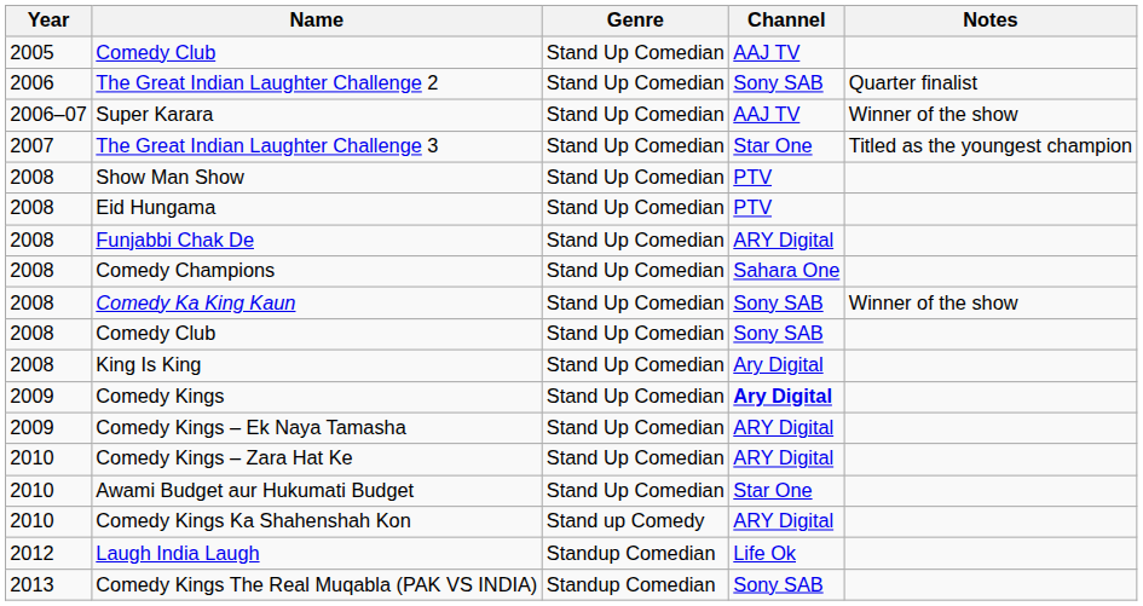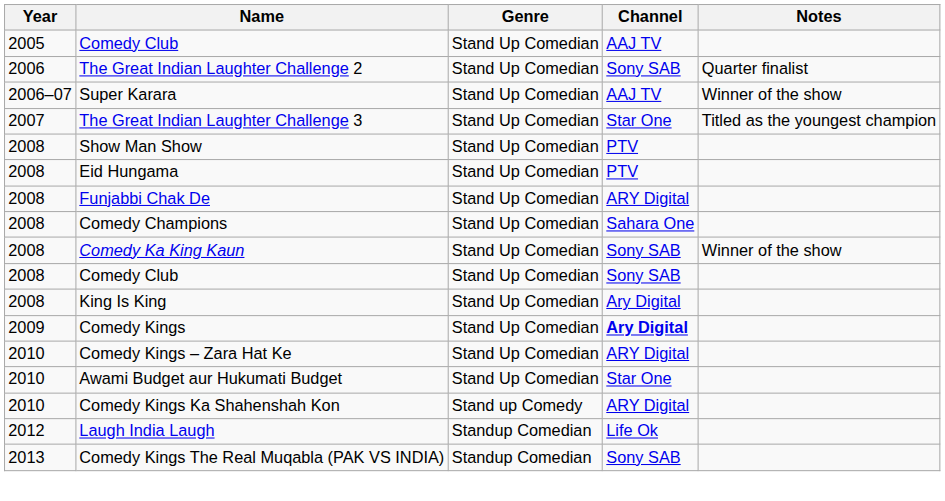 <table class="wikitable">
 <tr>
 <th>Year</th>
 <th>Name</th>
 <th>Genre</th>
 <th>Channel</th>
 <th>Notes</th>
 </tr>
 <tr>
 <td>2005</td>
 <td><a href='#'>Comedy Club</a></td>
 <td>Stand Up Comedian</td>
 <td><a href='#'>AAJ TV</a></td>
 <td></td>
 </tr>
 <tr>
 <td>2006</td>
 <td><a href='#'>The Great Indian Laughter Challenge</a> 2</td>
 <td>Stand Up Comedian</td>
 <td><a href='#'>Sony SAB</a></td>
 <td>Quarter finalist</td>
 </tr>
 <tr>
 <td>2006–07</td>
 <td>Super Karara</td>
 <td>Stand Up Comedian</td>
 <td><a href='#'>AAJ TV</a></td>
 <td>Winner of the show</td>
 </tr>
 <tr>
 <td>2007</td>
 <td><a href='#'>The Great Indian Laughter Challenge</a> 3</td>
 <td>Stand Up Comedian</td>
 <td><a href='#'>Star One</a></td>
 <td>Titled as the youngest champion</td>
 </tr>
 <tr>
 <td>2008</td>
 <td>Show Man Show</td>
 <td>Stand Up Comedian</td>
 <td><a href='#'>PTV</a></td>
 <td></td>
 </tr>
 <tr>
 <td>2008</td>
 <td>Eid Hungama</td>
 <td>Stand Up Comedian</td>
 <td><a href='#'>PTV</a></td>
 <td></td>
 </tr>
 <tr>
 <td>2008</td>
 <td><a href='#'>Funjabbi Chak De</a></td>
 <td>Stand Up Comedian</td>
 <td><a href='#'>ARY Digital</a></td>
 <td></td>
 </tr>
 <tr>
 <td>2008</td>
 <td>Comedy Champions</td>
 <td>Stand Up Comedian</td>
 <td><a href='#'>Sahara One</a></td>
 <td></td>
 </tr>
 <tr>
 <td>2008</td>
 <td><em><a href='#'>Comedy Ka King Kaun</a></em> </td>
 <td>Stand Up Comedian</td>
 <td><a href='#'>Sony SAB</a></td>
 <td>Winner of the show </td>
 </tr>
 <tr>
 <td>2008</td>
 <td>Comedy Club</td>
 <td>Stand Up Comedian</td>
 <td><a href='#'>Sony SAB</a></td>
 <td></td>
 </tr>
 <tr>
 <td>2008</td>
 <td>King Is King</td>
 <td>Stand Up Comedian</td>
 <td><a href='#'>Ary Digital</a></td>
 <td></td>
 </tr>
 <tr>
 <td>2009</td>
 <td>Comedy Kings</td>
 <td>Stand Up Comedian</td>
 <td><strong><a href='#'>Ary Digital</a></strong></td>
 <td></td>
 </tr>
 <tr>
-<td>2009</td>
-<td>Comedy Kings – Ek Naya Tamasha</td>
-<td>Stand Up Comedian</td>
-<td><a href='#'>ARY Digital</a></td>
-<td></td>
-</tr>
-<tr>
 <td>2010</td>
 <td>Comedy Kings – Zara Hat Ke</td>
 <td>Stand Up Comedian</td>
 <td><a href='#'>ARY Digital</a></td>
 <td></td>
 </tr>
 <tr>
 <td>2010</td>
 <td>Awami Budget aur Hukumati Budget</td>
 <td>Stand Up Comedian</td>
 <td><a href='#'>Star One</a></td>
 <td></td>
 </tr>
 <tr>
 <td>2010</td>
 <td>Comedy Kings Ka Shahenshah Kon</td>
 <td>Stand up Comedy</td>
 <td><a href='#'>ARY Digital</a></td>
 <td></td>
 </tr>
 <tr>
 <td>2012</td>
 <td><a href='#'>Laugh India Laugh</a></td>
 <td>Standup Comedian</td>
 <td><a href='#'>Life Ok</a></td>
 <td></td>
 </tr>
 <tr>
 <td>2013</td>
 <td>Comedy Kings The Real Muqabla (PAK VS INDIA)</td>
 <td>Standup Comedian</td>
 <td><a href='#'>Sony SAB</a></td>
 <td></td>
 </tr>
 </table>
